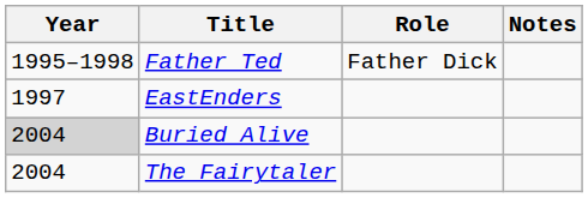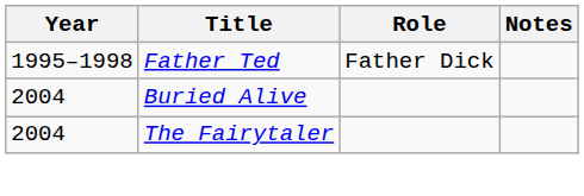 <table class="wikitable">
 <tr>
 <th>Year</th>
 <th>Title</th>
 <th>Role</th>
 <th>Notes</th>
 </tr>
 <tr>
 <td>1995–1998</td>
 <td><em><a href='#'>Father Ted</a></em></td>
 <td>Father Dick</td>
 <td></td>
 </tr>
 <tr>
-<td>1997</td>
-<td><em><a href='#'>EastEnders</a></em></td>
-<td></td>
-<td></td>
-</tr>
-<tr>
-<td style="background: lightgrey;">2004</td>
+<td>2004</td>
 <td><em><a href='#'>Buried Alive</a></em></td>
 <td></td>
 <td></td>
 </tr>
 <tr>
 <td>2004</td>
 <td><em><a href='#'>The Fairytaler</a></em></td>
 <td></td>
 <td></td>
 </tr>
 </table>
